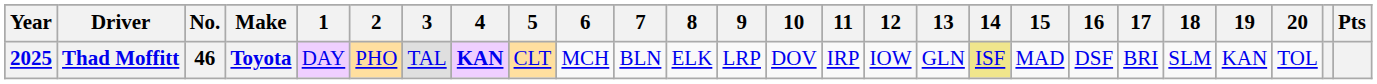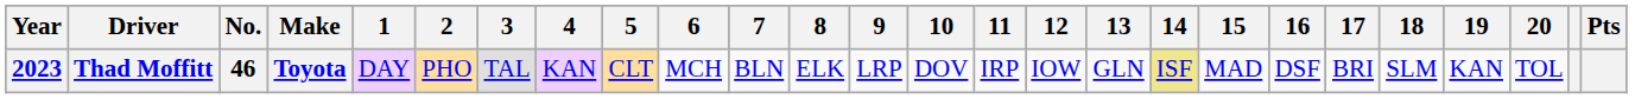 <table class="wikitable" style="text-align:center; font-size:75%">
 <tr>
 <th>Year</th>
 <th>Driver</th>
 <th>No.</th>
 <th>Make</th>
 <th>1</th>
 <th>2</th>
 <th>3</th>
 <th>4</th>
 <th>5</th>
 <th>6</th>
 <th>7</th>
 <th>8</th>
 <th>9</th>
 <th>10</th>
 <th>11</th>
 <th>12</th>
 <th>13</th>
 <th>14</th>
 <th>15</th>
 <th>16</th>
 <th>17</th>
 <th>18</th>
 <th>19</th>
 <th>20</th>
 <th></th>
 <th>Pts</th>
 </tr>
 <tr>
-<th><a href='#'>2025</a></th>
+<th><a href='#'>2023</a></th>
 <th rowspan="2"><a href='#'>Thad Moffitt</a></th>
 <th rowspan="2">46</th>
 <th rowspan="2"><a href='#'>Toyota</a></th>
 <td style="background:#EFCFFF;"><a href='#'>DAY</a><br></td>
 <td style="background:#FFDF9F;"><a href='#'>PHO</a><br></td>
 <td style="background:#DFDFDF;"><a href='#'>TAL</a><br></td>
-<td style="background:#EFCFFF;"><strong><a href='#'>KAN</a><br></strong></td>
+<td style="background:#EFCFFF;"><a href='#'>KAN</a><br></td>
 <td style="background:#FFDF9F;"><a href='#'>CLT</a><br></td>
 <td><a href='#'>MCH</a></td>
 <td><a href='#'>BLN</a></td>
 <td><a href='#'>ELK</a></td>
 <td><a href='#'>LRP</a></td>
 <td><a href='#'>DOV</a></td>
 <td><a href='#'>IRP</a></td>
 <td><a href='#'>IOW</a></td>
 <td><a href='#'>GLN</a></td>
 <td style="background: khaki;"><a href='#'>ISF</a></td>
 <td><a href='#'>MAD</a></td>
 <td><a href='#'>DSF</a></td>
 <td><a href='#'>BRI</a></td>
 <td><a href='#'>SLM</a></td>
 <td><a href='#'>KAN</a></td>
 <td><a href='#'>TOL</a></td>
 <th></th>
 <th></th>
 </tr>
 </table>
